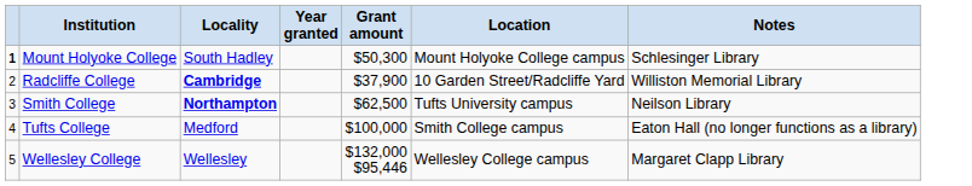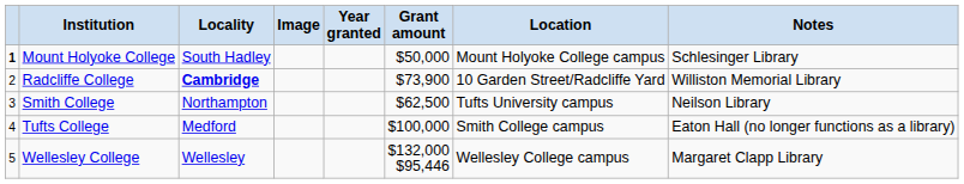 <table class="wikitable sortable" align="center">
 <tr>
 <th style="background-color:#CEE0F2;"></th>
 <th style="background-color:#CEE0F2;">Institution</th>
 <th style="background-color:#CEE0F2;">Locality</th>
+<th style="background-color:#CEE0F2;" class="unsortable">Image</th>
 <th style="background-color:#CEE0F2;">Year<br>granted</th>
 <th style="background-color:#CEE0F2;">Grant<br>amount</th>
 <th style="background-color:#CEE0F2;">Location</th>
 <th style="background-color:#CEE0F2;" class="unsortable">Notes</th>
 </tr>
 <tr ->
 <td align=center><strong><small>1</small></strong></td>
 <td><a href='#'>Mount Holyoke College</a></td>
 <td><a href='#'>South Hadley</a></td>
 <td></td>
-<td align=right>$50,300</td>
+<td></td>
+<td align=right>$50,000</td>
 <td>Mount Holyoke College campus</td>
 <td>Schlesinger Library</td>
 </tr>
 <tr ->
 <td align=center><small>2</small></td>
 <td><a href='#'>Radcliffe College</a></td>
 <td><strong><a href='#'>Cambridge</a></strong></td>
 <td></td>
-<td align=right>$37,900</td>
+<td></td>
+<td align=right>$73,900</td>
 <td>10 Garden Street/Radcliffe Yard</td>
 <td>Williston Memorial Library</td>
 </tr>
 <tr ->
 <td align=center><small>3</small></td>
 <td><a href='#'>Smith College</a></td>
-<td><strong><a href='#'>Northampton</a></strong></td>
+<td><a href='#'>Northampton</a></td>
+<td></td>
 <td></td>
 <td align=right>$62,500</td>
 <td>Tufts University campus</td>
 <td>Neilson Library</td>
 </tr>
 <tr ->
 <td align=center><small>4</small></td>
 <td><a href='#'>Tufts College</a></td>
 <td><a href='#'>Medford</a></td>
 <td></td>
+<td></td>
 <td align=right>$100,000</td>
 <td>Smith College campus</td>
 <td>Eaton Hall (no longer functions as a library)</td>
 </tr>
 <tr ->
 <td align=center><small>5</small></td>
 <td><a href='#'>Wellesley College</a></td>
 <td><a href='#'>Wellesley</a></td>
+<td></td>
 <td><br></td>
 <td align=right>$132,000<br>$95,446</td>
 <td>Wellesley College campus</td>
 <td>Margaret Clapp Library</td>
 </tr>
 </table>
